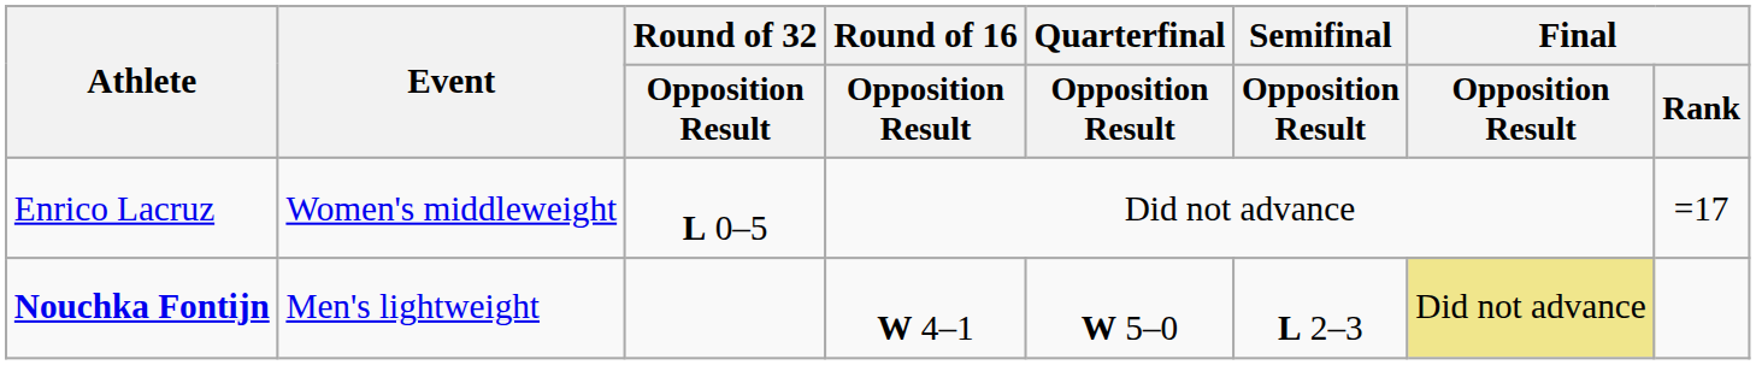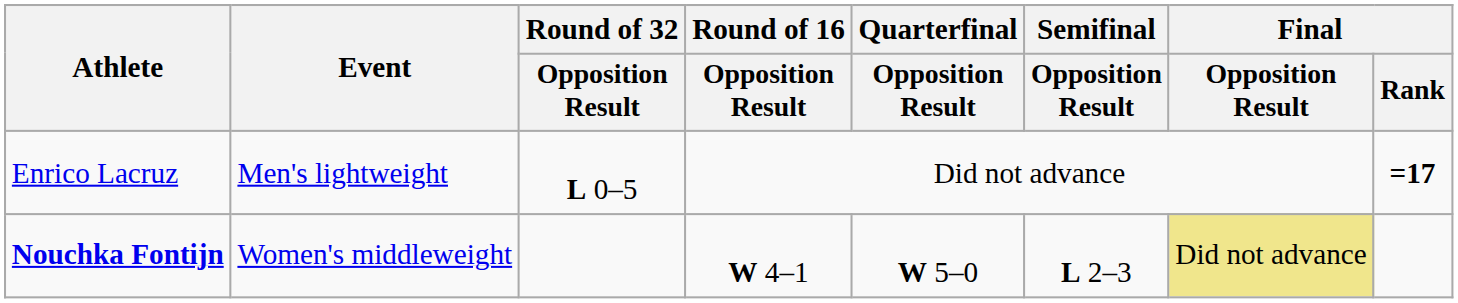 <table class="wikitable" style="font-size:90%">
 <tr>
 <th rowspan="2">Athlete</th>
 <th rowspan="2">Event</th>
 <th>Round of 32</th>
 <th>Round of 16</th>
 <th>Quarterfinal</th>
 <th>Semifinal</th>
 <th colspan=2>Final</th>
 </tr>
 <tr style="font-size:95%">
 <th>Opposition<br>Result</th>
 <th>Opposition<br>Result</th>
 <th>Opposition<br>Result</th>
 <th>Opposition<br>Result</th>
 <th>Opposition<br>Result</th>
 <th>Rank</th>
 </tr>
 <tr align=center>
 <td align=left><a href='#'>Enrico Lacruz</a></td>
-<td align=left><a href='#'>Women's middleweight</a></td>
+<td align=left><a href='#'>Men's lightweight</a></td>
 <td><br><strong>L</strong> 0–5</td>
 <td colspan=4>Did not advance</td>
-<td>=17</td>
+<td><strong>=17</strong></td>
 </tr>
 <tr align=center>
 <td align=left><strong><a href='#'>Nouchka Fontijn</a></strong></td>
-<td align=left><a href='#'>Men's lightweight</a></td>
+<td align=left><a href='#'>Women's middleweight</a></td>
 <td></td>
 <td><br><strong>W</strong> 4–1</td>
 <td><br><strong>W</strong> 5–0</td>
 <td><br><strong>L</strong> 2–3</td>
 <td style="background: khaki;">Did not advance</td>
 <td></td>
 </tr>
 </table>
